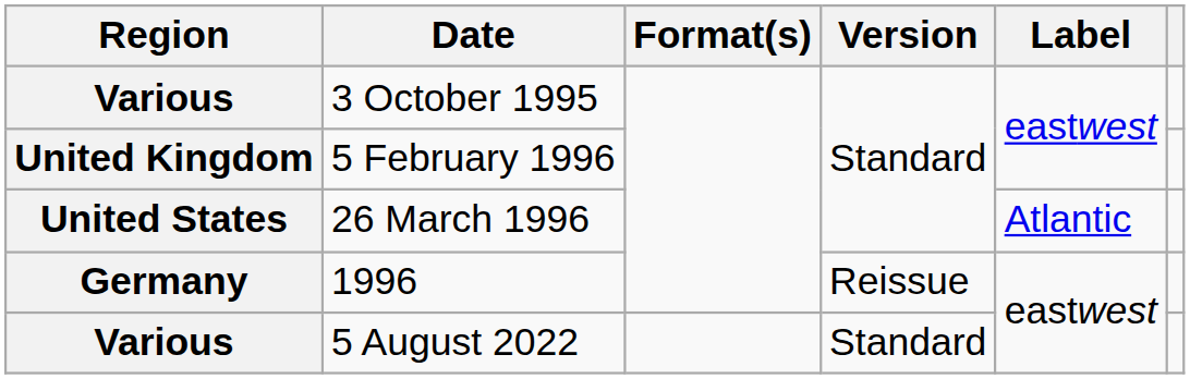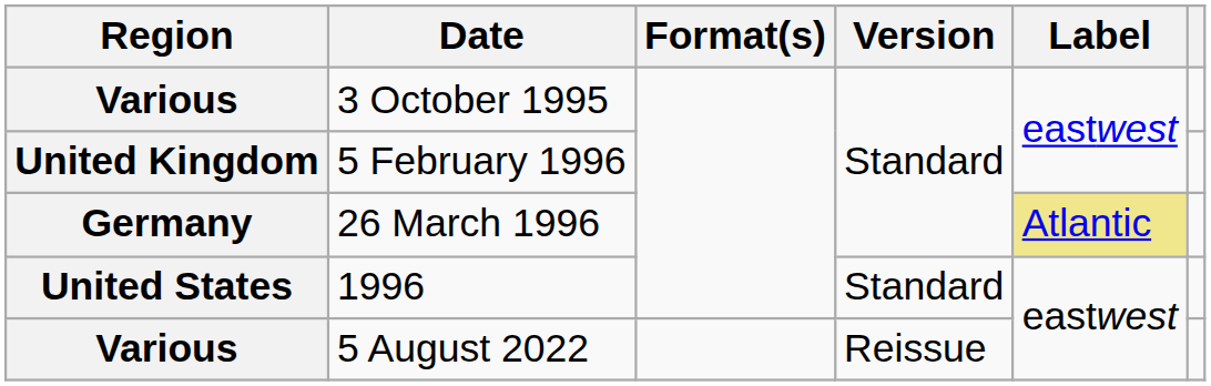 <table class="wikitable plainrowheaders">
 <tr>
 <th scope="col">Region</th>
 <th scope="col">Date</th>
 <th scope="col">Format(s)</th>
 <th scope="col">Version</th>
 <th scope="col">Label</th>
 <th scope="col"></th>
 </tr>
 <tr>
 <th scope="row">Various</th>
 <td>3 October 1995</td>
 <td rowspan="4"></td>
 <td rowspan="3">Standard</td>
 <td rowspan="2"><a href='#'>east<em>west</em></a></td>
 <td style="text-align:center;"></td>
 </tr>
 <tr>
 <th scope="row">United Kingdom</th>
 <td>5 February 1996</td>
 <td style="text-align:center;"></td>
 </tr>
 <tr>
-<th scope="row">United States</th>
+<th scope="row">Germany</th>
 <td>26 March 1996</td>
-<td><a href='#'>Atlantic</a></td>
+<td style="background: khaki;"><a href='#'>Atlantic</a></td>
 <td style="text-align:center;"></td>
 </tr>
 <tr>
-<th scope="row">Germany</th>
+<th scope="row">United States</th>
 <td>1996</td>
-<td>Reissue</td>
+<td>Standard</td>
 <td rowspan="2">east<em>west</em></td>
 <td style="text-align:center;"></td>
 </tr>
 <tr>
 <th scope="row">Various</th>
 <td>5 August 2022</td>
 <td></td>
-<td>Standard</td>
+<td>Reissue</td>
 <td style="text-align:center;"></td>
 </tr>
 </table>
